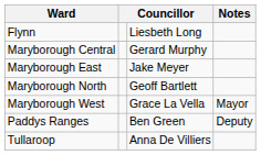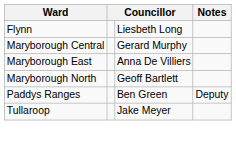 <table class="wikitable">
 <tr>
 <th>Ward</th>
 <th colspan="2">Councillor</th>
 <th>Notes</th>
 </tr>
 <tr>
 <td>Flynn</td>
 <td> </td>
 <td>Liesbeth Long</td>
 <td></td>
 </tr>
 <tr>
 <td>Maryborough Central</td>
 <td> </td>
 <td>Gerard Murphy</td>
 <td></td>
 </tr>
 <tr>
 <td>Maryborough East</td>
 <td> </td>
-<td>Jake Meyer</td>
+<td>Anna De Villiers</td>
 <td></td>
 </tr>
 <tr>
 <td>Maryborough North</td>
 <td> </td>
 <td>Geoff Bartlett</td>
 <td></td>
-</tr>
-<tr>
-<td>Maryborough West</td>
-<td> </td>
-<td>Grace La Vella</td>
-<td>Mayor</td>
 </tr>
 <tr>
 <td>Paddys Ranges</td>
 <td> </td>
 <td>Ben Green</td>
 <td>Deputy</td>
 </tr>
 <tr>
 <td>Tullaroop</td>
 <td> </td>
-<td>Anna De Villiers</td>
+<td>Jake Meyer</td>
 <td></td>
 </tr>
 </table>
